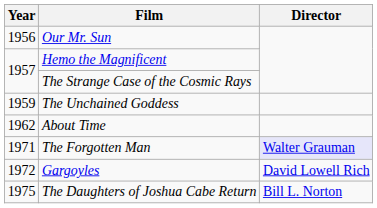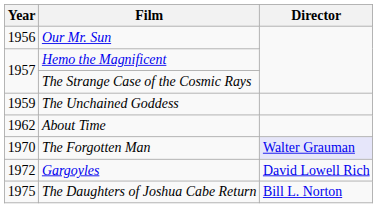 <table class="wikitable">
 <tr>
 <th>Year</th>
 <th>Film</th>
 <th>Director</th>
 </tr>
 <tr>
 <td>1956</td>
 <td><em><a href='#'>Our Mr. Sun</a></em></td>
 <td rowspan=3></td>
 </tr>
 <tr>
 <td rowspan=2>1957</td>
 <td><em><a href='#'>Hemo the Magnificent</a></em></td>
 </tr>
 <tr>
 <td><em>The Strange Case of the Cosmic Rays</em></td>
 </tr>
 <tr>
 <td>1959</td>
 <td><em>The Unchained Goddess</em></td>
 <td></td>
 </tr>
 <tr>
 <td>1962</td>
 <td><em>About Time</em></td>
 <td></td>
 </tr>
 <tr>
-<td>1971</td>
+<td>1970</td>
 <td><em>The Forgotten Man</em></td>
 <td style="background: lavender;"><a href='#'>Walter Grauman</a></td>
 </tr>
 <tr>
 <td>1972</td>
 <td><em><a href='#'>Gargoyles</a></em></td>
 <td><a href='#'>David Lowell Rich</a></td>
 </tr>
 <tr>
 <td>1975</td>
 <td><em>The Daughters of Joshua Cabe Return</em></td>
 <td><a href='#'>Bill L. Norton</a></td>
 </tr>
 </table>
